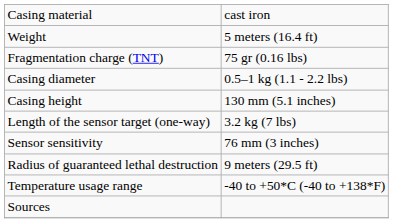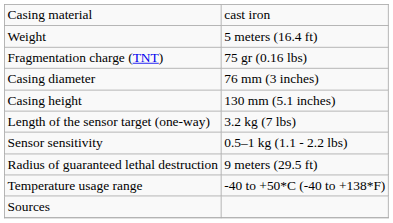 <table class=wikitable>
 <tr>
 <td>Casing material</td>
 <td>cast iron</td>
 </tr>
 <tr>
 <td>Weight</td>
 <td>5 meters (16.4 ft)</td>
 </tr>
 <tr>
 <td>Fragmentation charge (<a href='#'>TNT</a>)</td>
 <td>75 gr (0.16 lbs)</td>
 </tr>
 <tr>
 <td>Casing diameter</td>
-<td>0.5–1 kg (1.1 - 2.2 lbs)</td>
+<td>76 mm (3 inches)</td>
 </tr>
 <tr>
 <td>Casing height</td>
 <td>130 mm (5.1 inches)</td>
 </tr>
 <tr>
 <td>Length of the sensor target (one-way)</td>
 <td>3.2 kg (7 lbs)</td>
 </tr>
 <tr>
 <td>Sensor sensitivity</td>
-<td>76 mm (3 inches)</td>
+<td>0.5–1 kg (1.1 - 2.2 lbs)</td>
 </tr>
 <tr>
 <td>Radius of guaranteed lethal destruction</td>
 <td>9 meters (29.5 ft)</td>
 </tr>
 <tr>
 <td>Temperature usage range</td>
 <td>-40 to +50*C (-40 to +138*F)</td>
 </tr>
 <tr>
 <td>Sources</td>
 <td></td>
 </tr>
 <tr>
 </tr>
 </table>
